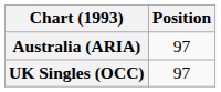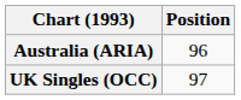 <table class="wikitable plainrowheaders" style="text-align:center">
 <tr>
 <th>Chart (1993)</th>
 <th>Position</th>
 </tr>
 <tr>
 <th scope="row">Australia (ARIA)</th>
-<td>97</td>
+<td>96</td>
 </tr>
 <tr>
 <th scope="row">UK Singles (OCC)</th>
 <td>97</td>
 </tr>
 </table>
